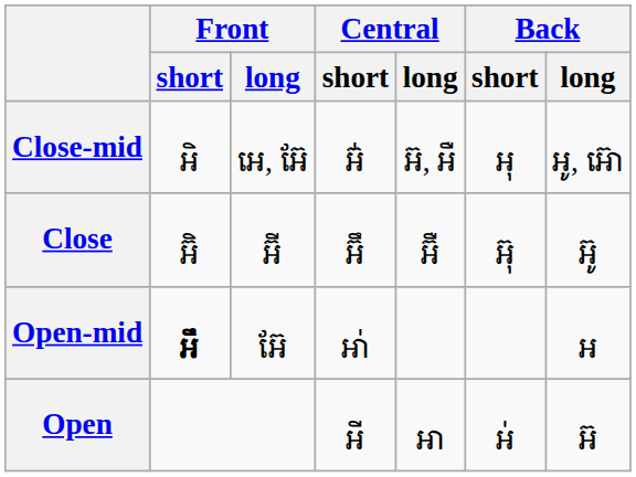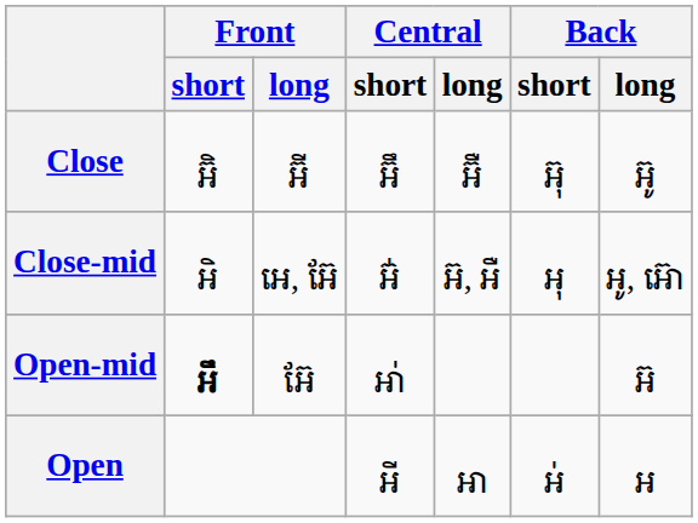 <table class="wikitable" style=text-align:center>
 <tr>
 <th rowspan=2></th>
 <th colspan=2><a href='#'>Front</a></th>
 <th colspan=2><a href='#'>Central</a></th>
 <th colspan=2><a href='#'>Back</a></th>
 </tr>
 <tr class=small>
 <th><a href='#'>short</a></th>
 <th><a href='#'>long</a></th>
 <th>short</th>
 <th>long</th>
 <th>short</th>
 <th>long</th>
 </tr>
 <tr>
+<th><a href='#'>Close</a></th>
+<td><br>អ៊ិ</td>
+<td><br>អ៊ី</td>
+<td><br>អ៊ឹ</td>
+<td><br>អ៊ឺ</td>
+<td><br>អ៊ុ</td>
+<td><br>អ៊ូ</td>
+</tr>
+<tr>
 <th><a href='#'>Close-mid</a></th>
 <td><br>អិ</td>
 <td><br>អេ, អ៊ែ</td>
 <td><br>អ៊់</td>
 <td><br>អ៊, អឺ</td>
 <td><br>អុ</td>
 <td><br>អូ, អ៊ោ</td>
 </tr>
 <tr>
-<th><a href='#'>Close</a></th>
-<td><br>អ៊ិ</td>
-<td><br>អ៊ី</td>
-<td><br>អ៊ឹ</td>
-<td><br>អ៊ឺ</td>
-<td><br>អ៊ុ</td>
-<td><br>អ៊ូ</td>
-</tr>
-<tr>
 <th><a href='#'>Open-mid</a></th>
 <td><strong><br>អឹ</strong></td>
 <td><br>អ៊ែ</td>
 <td><br>អា់</td>
 <td></td>
 <td></td>
-<td><br>អ</td>
+<td><br>អ៊</td>
 </tr>
 <tr>
 <th><a href='#'>Open</a></th>
 <td colspan=2></td>
 <td><br>អី</td>
 <td><br>អា</td>
 <td><br>អ់</td>
-<td><br>អ៊</td>
+<td><br>អ</td>
 </tr>
 </table>
